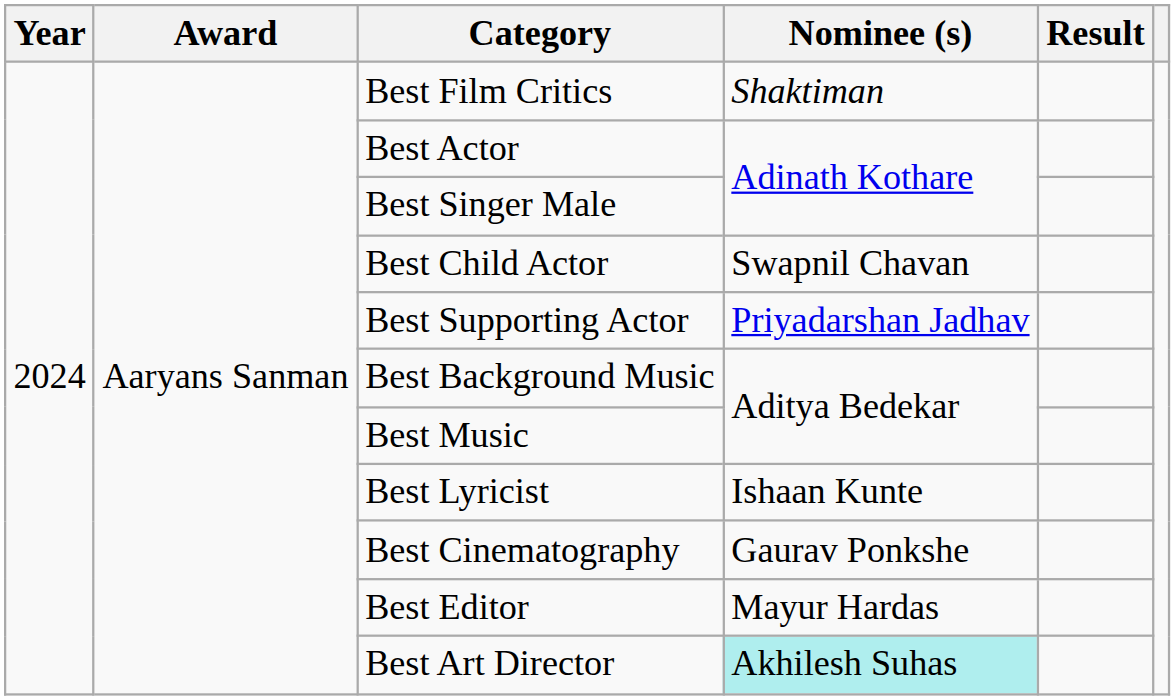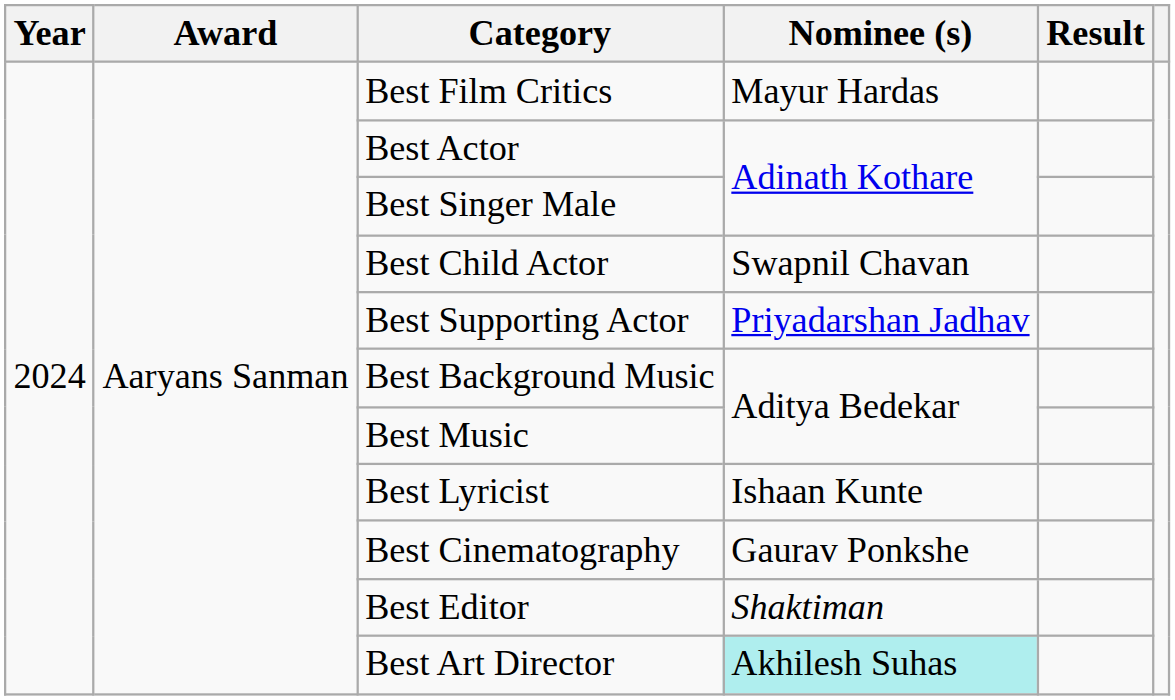 <table class="wikitable">
 <tr>
 <th>Year</th>
 <th>Award</th>
 <th>Category</th>
 <th>Nominee (s)</th>
 <th>Result</th>
 <th></th>
 </tr>
 <tr>
 <td rowspan="11">2024</td>
 <td rowspan="11">Aaryans Sanman</td>
 <td>Best Film Critics</td>
-<td><em>Shaktiman</em></td>
+<td>Mayur Hardas</td>
 <td></td>
 <td rowspan="11"></td>
 </tr>
 <tr>
 <td>Best Actor</td>
 <td rowspan="2"><a href='#'>Adinath Kothare</a></td>
 <td></td>
 </tr>
 <tr>
 <td>Best Singer Male</td>
 <td></td>
 </tr>
 <tr>
 <td>Best Child Actor</td>
 <td>Swapnil Chavan</td>
 <td></td>
 </tr>
 <tr>
 <td>Best Supporting Actor</td>
 <td><a href='#'>Priyadarshan Jadhav</a></td>
 <td></td>
 </tr>
 <tr>
 <td>Best Background Music</td>
 <td rowspan="2">Aditya Bedekar</td>
 <td></td>
 </tr>
 <tr>
 <td>Best Music</td>
 <td></td>
 </tr>
 <tr>
 <td>Best Lyricist</td>
 <td>Ishaan Kunte</td>
 <td></td>
 </tr>
 <tr>
 <td>Best Cinematography</td>
 <td>Gaurav Ponkshe</td>
 <td></td>
 </tr>
 <tr>
 <td>Best Editor</td>
-<td>Mayur Hardas</td>
+<td><em>Shaktiman</em></td>
 <td></td>
 </tr>
 <tr>
 <td>Best Art Director</td>
 <td style="background: paleturquoise;">Akhilesh Suhas</td>
 <td></td>
 </tr>
 </table>
